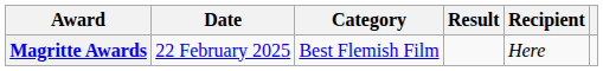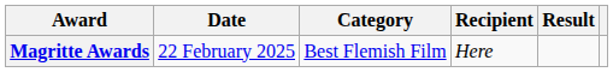 <table class="wikitable sortable plainrowheaders">
 <tr>
 <th scope="col">Award</th>
 <th scope="col">Date</th>
 <th scope="col">Category</th>
+<th scope="col">Recipient</th>
 <th scope="col">Result</th>
-<th scope="col">Recipient</th>
 <th scope="col" class="unsortable"></th>
 </tr>
 <tr>
 <th scope="row"><a href='#'>Magritte Awards</a></th>
 <td><a href='#'>22 February 2025</a></td>
 <td><a href='#'>Best Flemish Film</a></td>
+<td><em>Here</em></td>
 <td></td>
-<td><em>Here</em></td>
 <td align="center"></td>
 </tr>
 </table>
